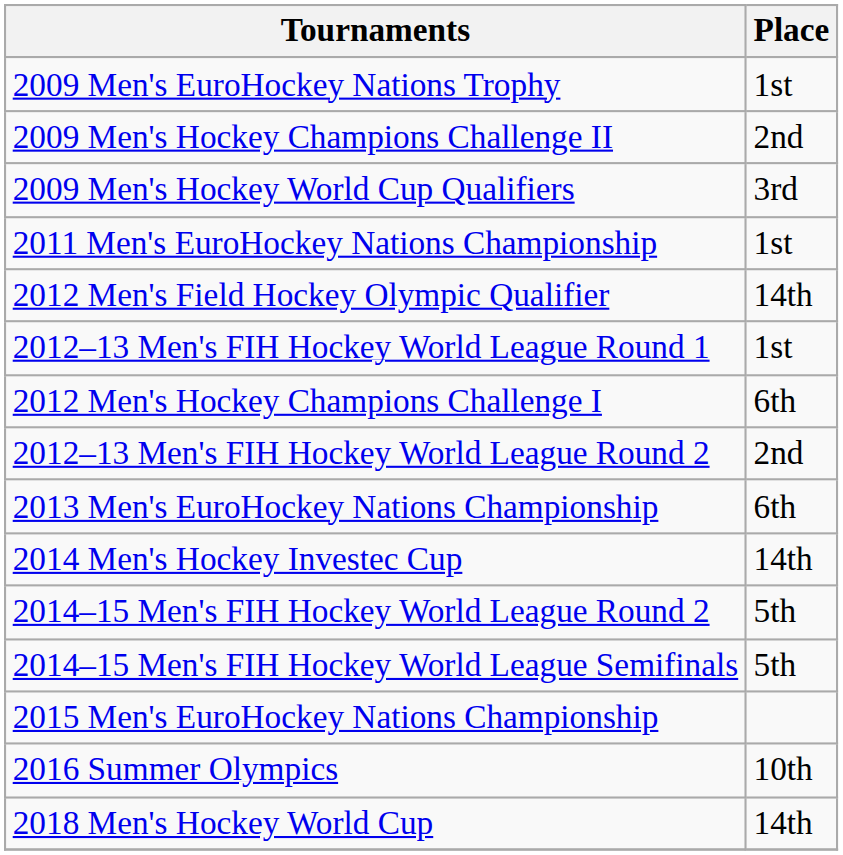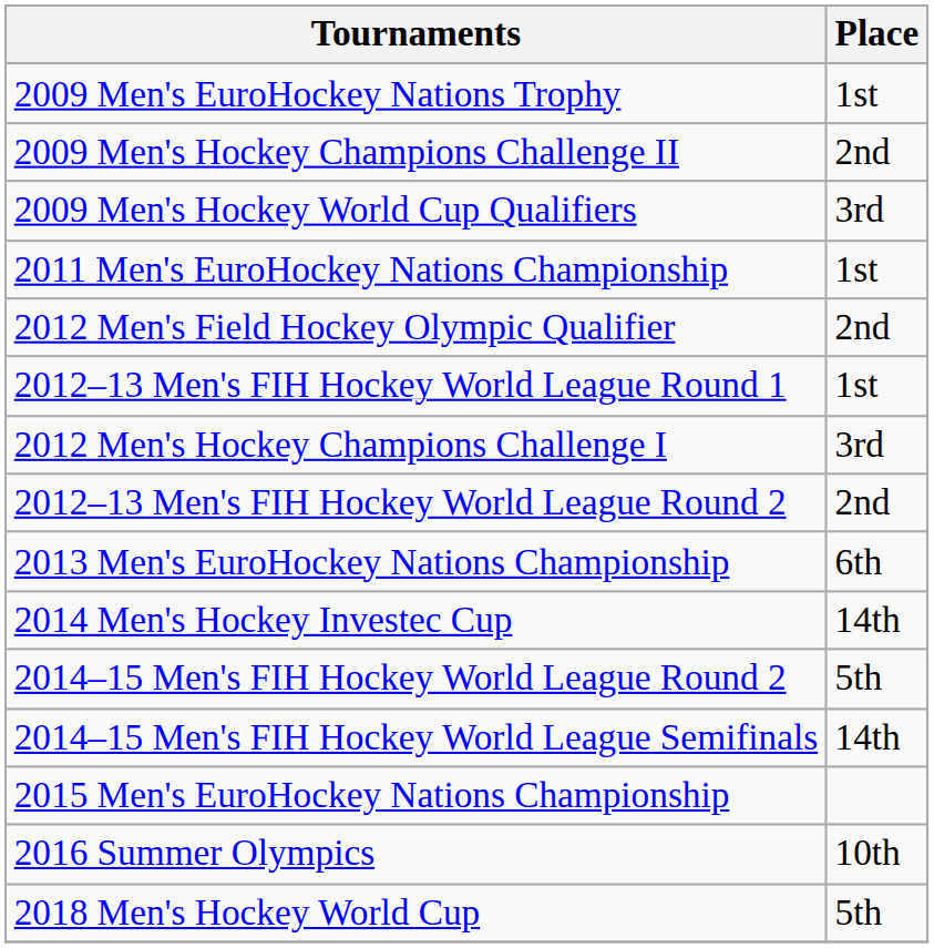 <table class="wikitable collapsible">
 <tr>
 <th>Tournaments</th>
 <th>Place</th>
 </tr>
 <tr>
 <td><a href='#'>2009 Men's EuroHockey Nations Trophy</a></td>
 <td>1st</td>
 </tr>
 <tr>
 <td><a href='#'>2009 Men's Hockey Champions Challenge II</a></td>
 <td>2nd</td>
 </tr>
 <tr>
 <td><a href='#'>2009 Men's Hockey World Cup Qualifiers</a></td>
 <td>3rd</td>
 </tr>
 <tr>
 <td><a href='#'>2011 Men's EuroHockey Nations Championship</a></td>
 <td>1st</td>
 </tr>
 <tr>
 <td><a href='#'>2012 Men's Field Hockey Olympic Qualifier</a></td>
-<td>14th</td>
+<td>2nd</td>
 </tr>
 <tr>
 <td><a href='#'>2012–13 Men's FIH Hockey World League Round 1</a></td>
 <td>1st</td>
 </tr>
 <tr>
 <td><a href='#'>2012 Men's Hockey Champions Challenge I</a></td>
-<td>6th</td>
+<td>3rd</td>
 </tr>
 <tr>
 <td><a href='#'>2012–13 Men's FIH Hockey World League Round 2</a></td>
 <td>2nd</td>
 </tr>
 <tr>
 <td><a href='#'>2013 Men's EuroHockey Nations Championship</a></td>
 <td>6th</td>
 </tr>
 <tr>
 <td><a href='#'>2014 Men's Hockey Investec Cup</a></td>
 <td>14th</td>
 </tr>
 <tr>
 <td><a href='#'>2014–15 Men's FIH Hockey World League Round 2</a></td>
 <td>5th</td>
 </tr>
 <tr>
 <td><a href='#'>2014–15 Men's FIH Hockey World League Semifinals</a></td>
-<td>5th</td>
+<td>14th</td>
 </tr>
 <tr>
 <td><a href='#'>2015 Men's EuroHockey Nations Championship</a></td>
 <td></td>
 </tr>
 <tr>
 <td><a href='#'>2016 Summer Olympics</a></td>
 <td>10th</td>
 </tr>
 <tr>
 <td><a href='#'>2018 Men's Hockey World Cup</a></td>
-<td>14th</td>
+<td>5th</td>
 </tr>
 <tr>
 </tr>
 </table>
